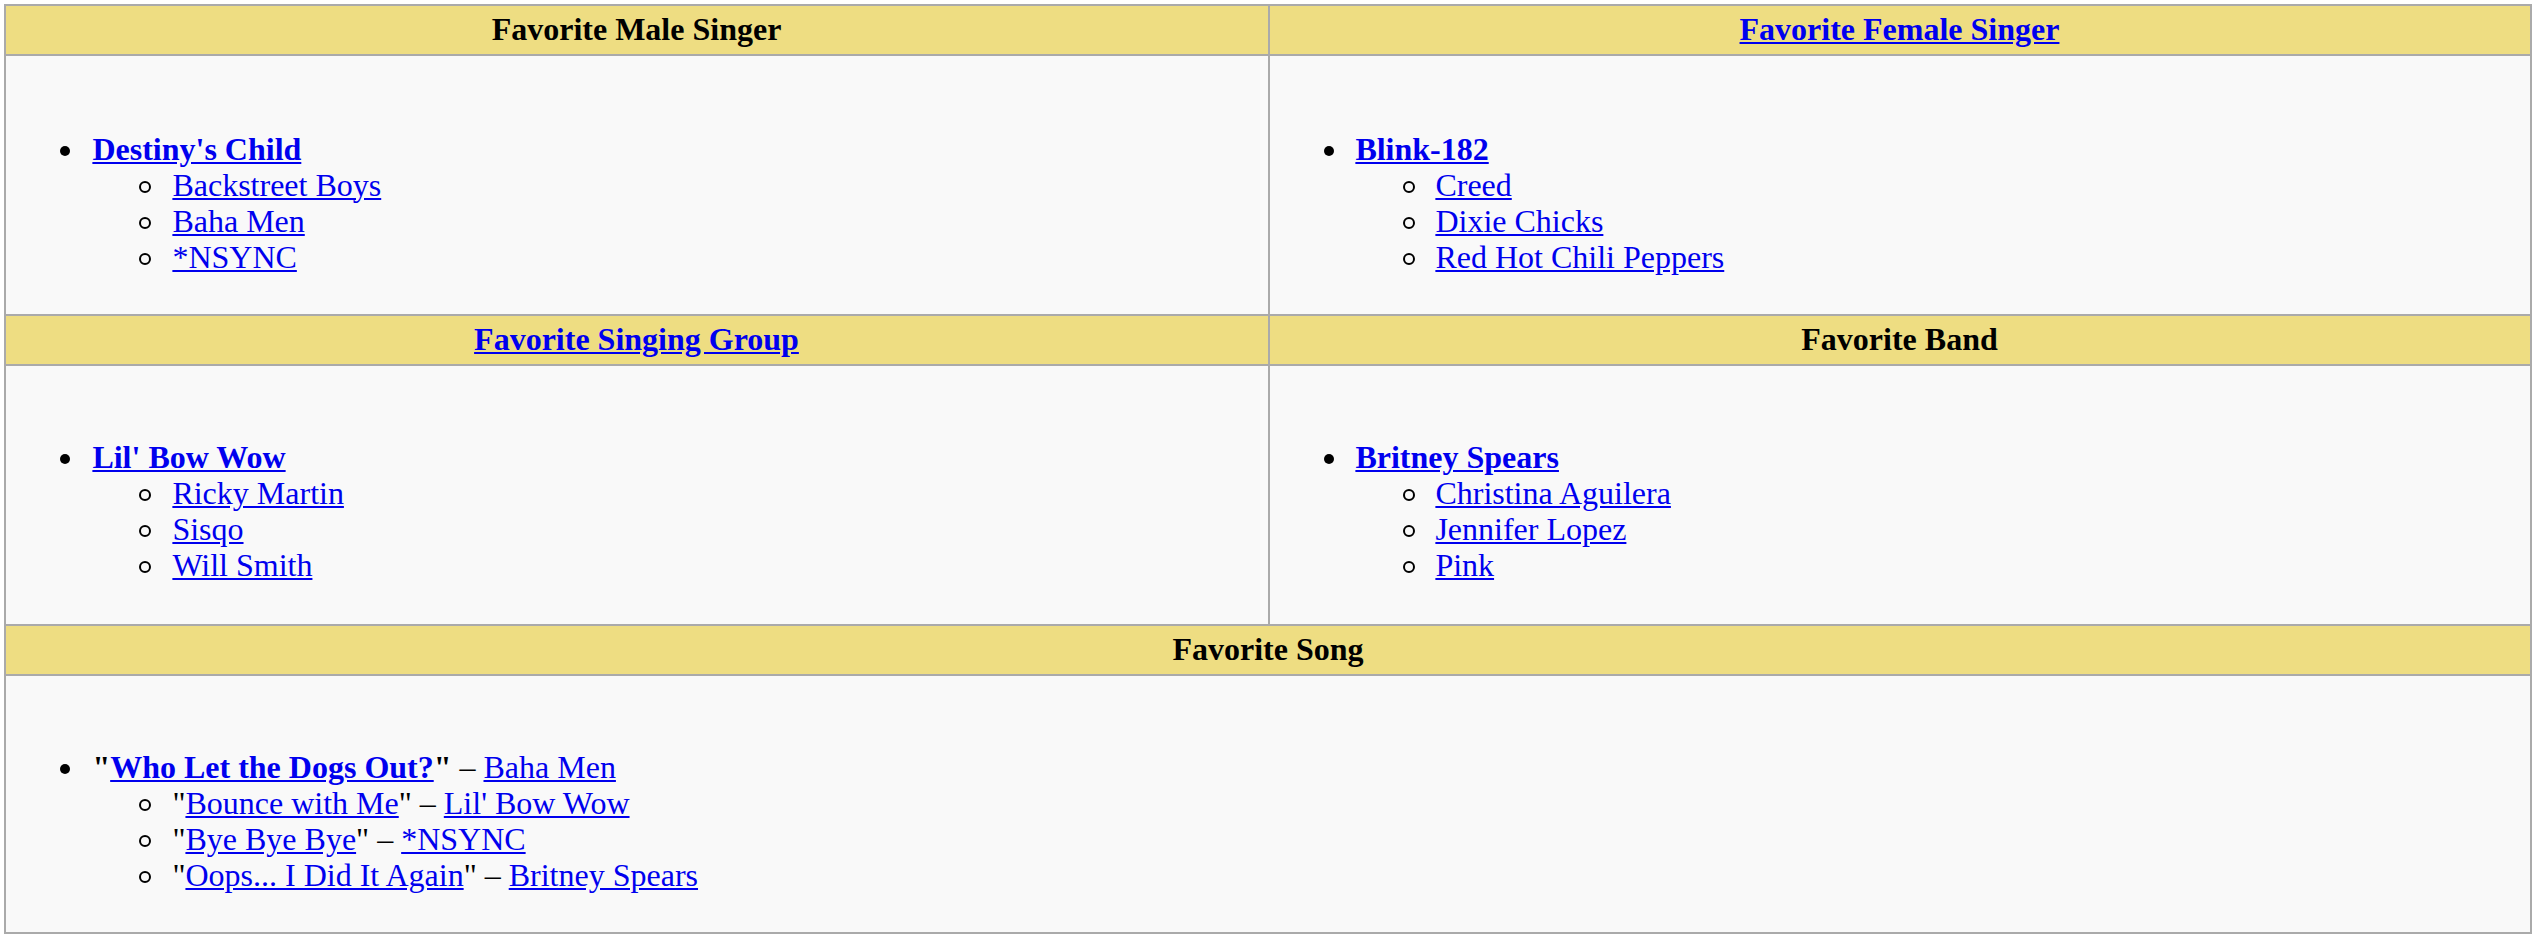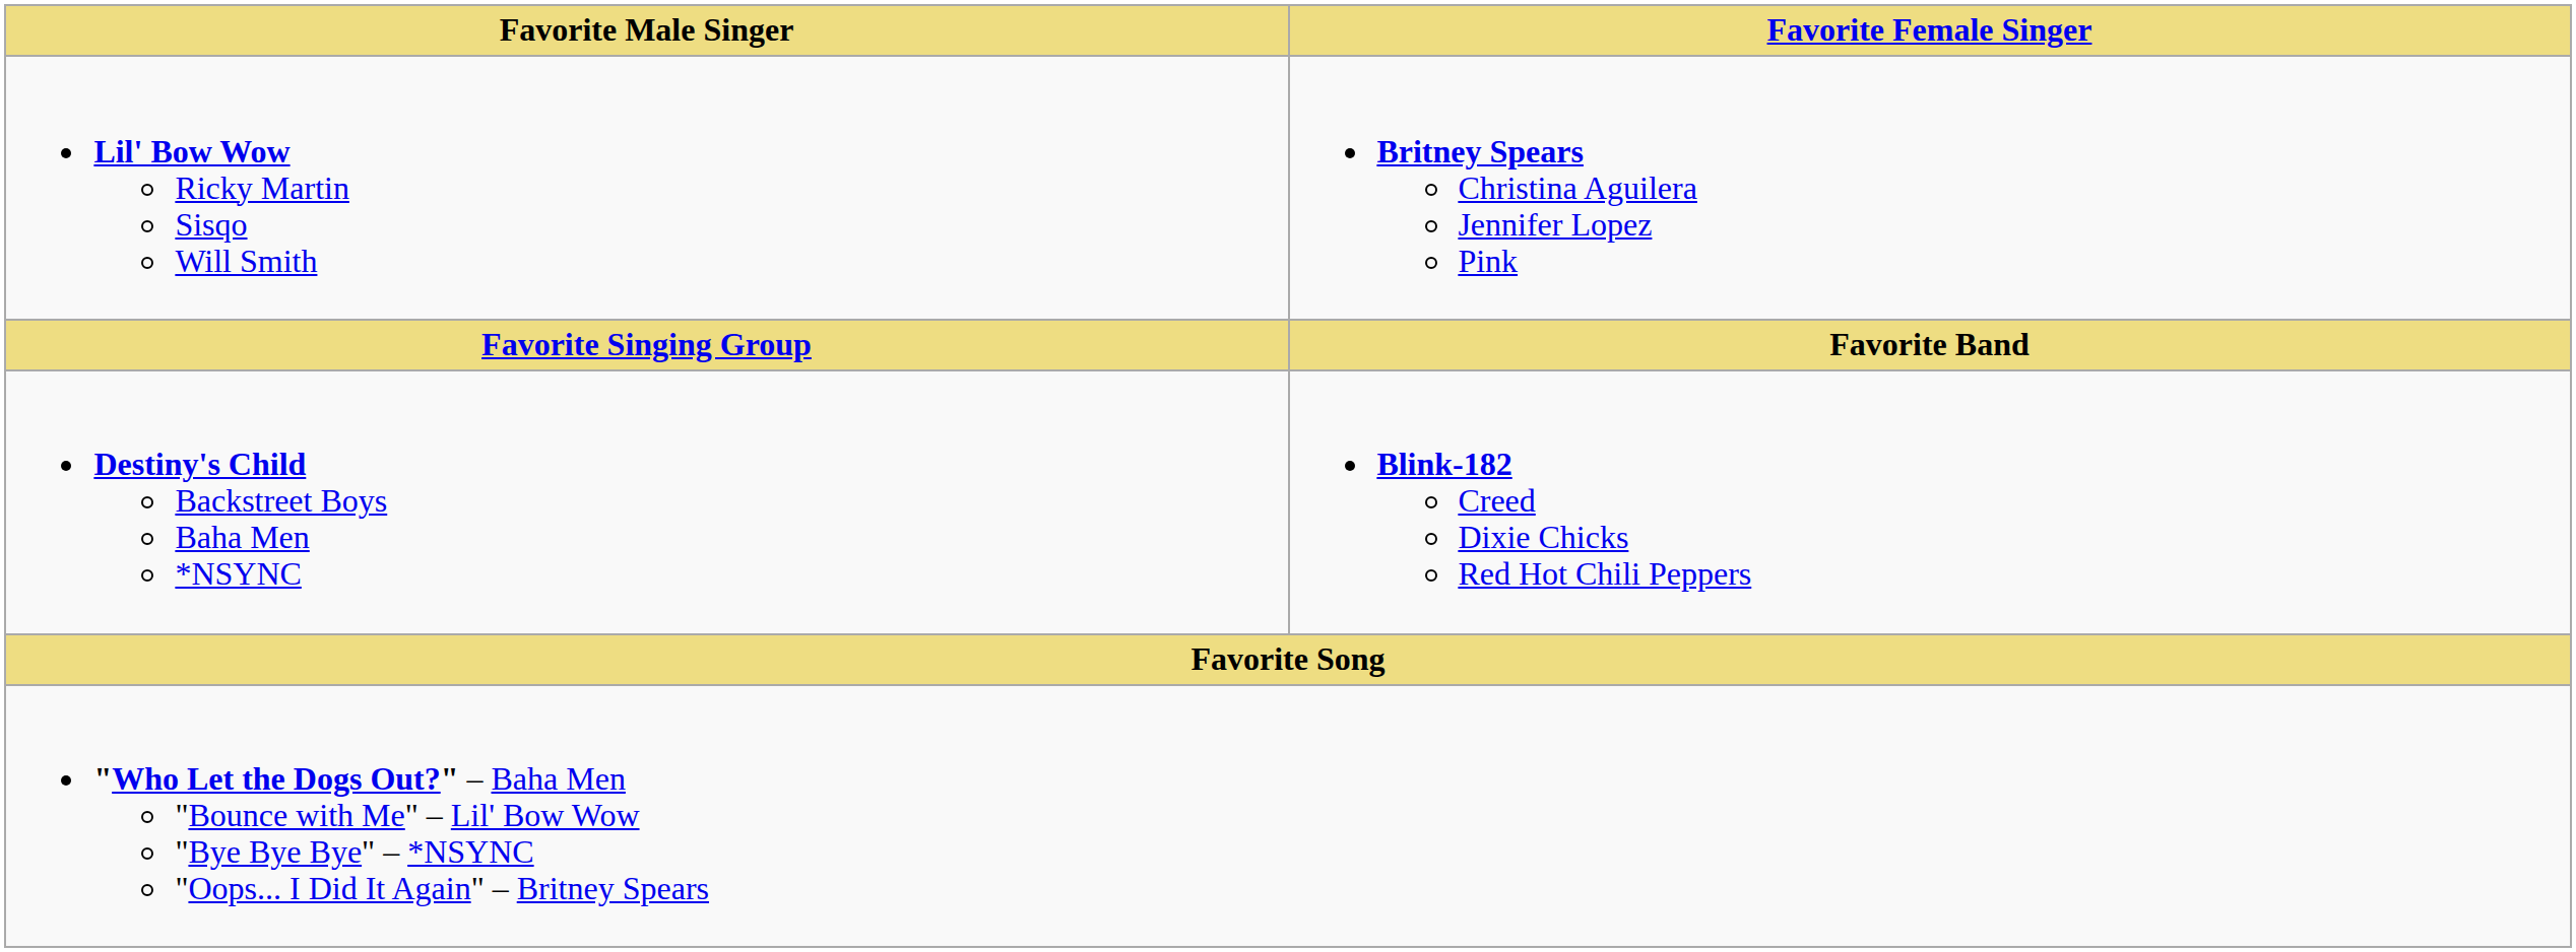 <table class="wikitable" style="width:100%">
 <tr>
 <th style="background:#EEDD82; width:50%">Favorite Male Singer</th>
 <th style="background:#EEDD82; width:50%"><a href='#'>Favorite Female Singer</a></th>
 </tr>
 <tr>
-<td valign="top"><br><ul><li><strong><a href='#'>Destiny's Child</a></strong><ul><li><a href='#'>Backstreet Boys</a></li><li><a href='#'>Baha Men</a></li><li><a href='#'>*NSYNC</a></li></ul></li></ul></td>
-<td valign="top"><br><ul><li><strong><a href='#'>Blink-182</a></strong><ul><li><a href='#'>Creed</a></li><li><a href='#'>Dixie Chicks</a></li><li><a href='#'>Red Hot Chili Peppers</a></li></ul></li></ul></td>
+<td valign="top"><br><ul><li><strong><a href='#'>Lil' Bow Wow</a></strong><ul><li><a href='#'>Ricky Martin</a></li><li><a href='#'>Sisqo</a></li><li><a href='#'>Will Smith</a></li></ul></li></ul></td>
+<td valign="top"><br><ul><li><strong><a href='#'>Britney Spears</a></strong><ul><li><a href='#'>Christina Aguilera</a></li><li><a href='#'>Jennifer Lopez</a></li><li><a href='#'>Pink</a></li></ul></li></ul></td>
 </tr>
 <tr>
 <th style="background:#EEDD82; width:50%"><a href='#'>Favorite Singing Group</a></th>
 <th style="background:#EEDD82; width:50%">Favorite Band</th>
 </tr>
 <tr>
-<td valign="top"><br><ul><li><strong><a href='#'>Lil' Bow Wow</a></strong><ul><li><a href='#'>Ricky Martin</a></li><li><a href='#'>Sisqo</a></li><li><a href='#'>Will Smith</a></li></ul></li></ul></td>
-<td valign="top"><br><ul><li><strong><a href='#'>Britney Spears</a></strong><ul><li><a href='#'>Christina Aguilera</a></li><li><a href='#'>Jennifer Lopez</a></li><li><a href='#'>Pink</a></li></ul></li></ul></td>
+<td valign="top"><br><ul><li><strong><a href='#'>Destiny's Child</a></strong><ul><li><a href='#'>Backstreet Boys</a></li><li><a href='#'>Baha Men</a></li><li><a href='#'>*NSYNC</a></li></ul></li></ul></td>
+<td valign="top"><br><ul><li><strong><a href='#'>Blink-182</a></strong><ul><li><a href='#'>Creed</a></li><li><a href='#'>Dixie Chicks</a></li><li><a href='#'>Red Hot Chili Peppers</a></li></ul></li></ul></td>
 </tr>
 <tr>
 <th style="background:#EEDD82;" colspan="2">Favorite Song</th>
 </tr>
 <tr>
 <td colspan="2" valign="top"><br><ul><li><strong>"<a href='#'>Who Let the Dogs Out?</a>"</strong> – <a href='#'>Baha Men</a><ul><li>"<a href='#'>Bounce with Me</a>" – <a href='#'>Lil' Bow Wow</a></li><li>"<a href='#'>Bye Bye Bye</a>" – <a href='#'>*NSYNC</a></li><li>"<a href='#'>Oops... I Did It Again</a>" – <a href='#'>Britney Spears</a></li></ul></li></ul></td>
 </tr>
 </table>
